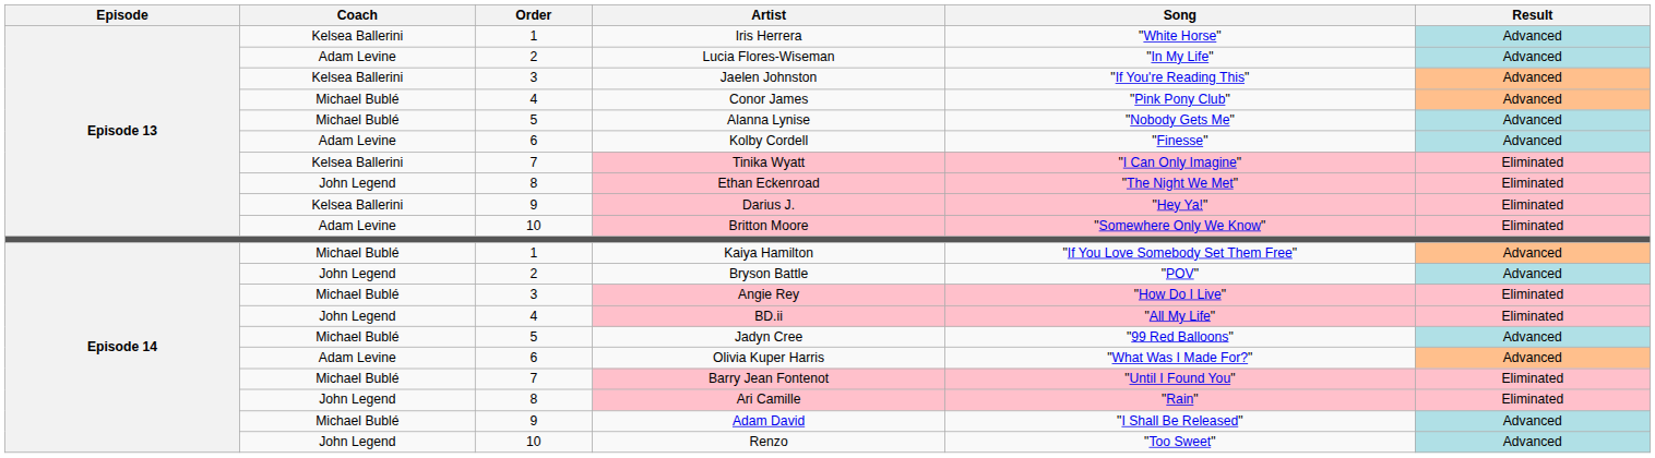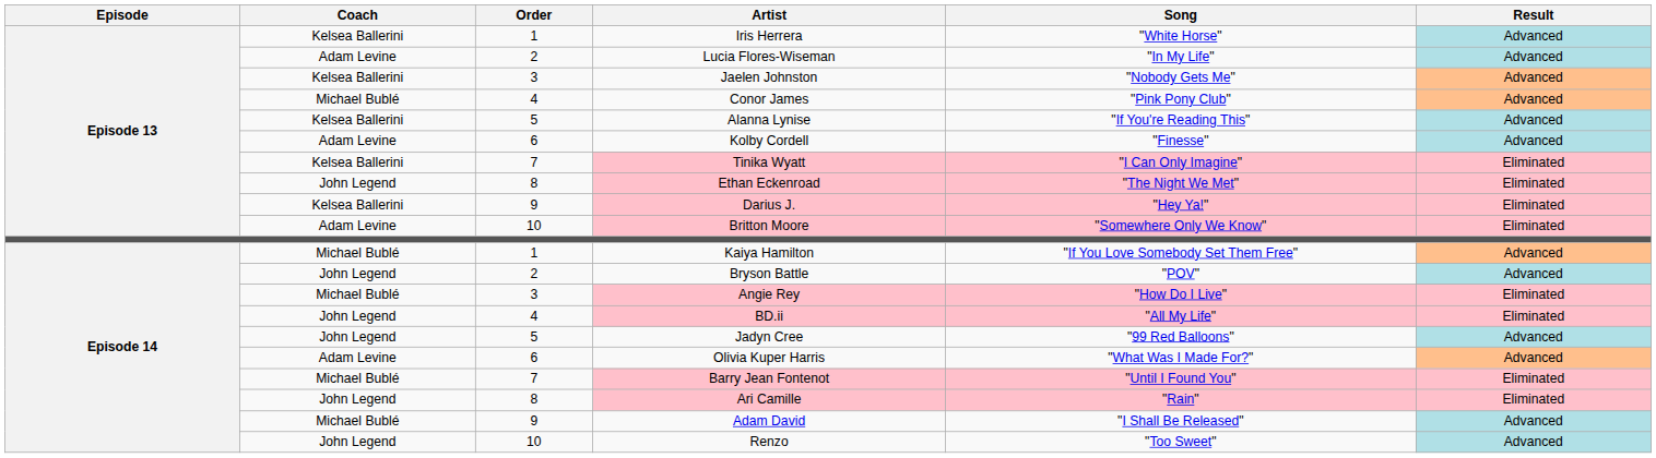 <table class="wikitable" style="text-align:center; width:100%">
 <tr>
 <th style="width:10%">Episode</th>
 <th style="width:10%">Coach</th>
 <th style="width:05%">Order</th>
 <th style="width:15%">Artist</th>
 <th style="width:20%">Song</th>
 <th style="width:10%">Result</th>
 </tr>
 <tr>
 <th rowspan="10">Episode 13<br></th>
 <td>Kelsea Ballerini</td>
 <td>1</td>
 <td>Iris Herrera</td>
 <td>"<a href='#'>White Horse</a>"</td>
 <td style="background:#B0E0E6">Advanced</td>
 </tr>
 <tr>
 <td>Adam Levine</td>
 <td>2</td>
 <td>Lucia Flores-Wiseman</td>
 <td>"<a href='#'>In My Life</a>"</td>
 <td style="background:#B0E0E6">Advanced</td>
 </tr>
 <tr>
 <td>Kelsea Ballerini</td>
 <td>3</td>
 <td>Jaelen Johnston</td>
-<td>"<a href='#'>If You're Reading This</a>"</td>
+<td>"<a href='#'>Nobody Gets Me</a>"</td>
 <td style="background:#FFBF8C">Advanced</td>
 </tr>
 <tr>
 <td>Michael Bublé</td>
 <td>4</td>
 <td>Conor James</td>
 <td>"<a href='#'>Pink Pony Club</a>"</td>
 <td style="background:#FFBF8C">Advanced</td>
 </tr>
 <tr>
-<td>Michael Bublé</td>
+<td>Kelsea Ballerini</td>
 <td>5</td>
 <td>Alanna Lynise</td>
-<td>"<a href='#'>Nobody Gets Me</a>"</td>
+<td>"<a href='#'>If You're Reading This</a>"</td>
 <td style="background:#B0E0E6">Advanced</td>
 </tr>
 <tr>
 <td>Adam Levine</td>
 <td>6</td>
 <td>Kolby Cordell</td>
 <td>"<a href='#'>Finesse</a>"</td>
 <td style="background:#B0E0E6">Advanced</td>
 </tr>
 <tr>
 <td>Kelsea Ballerini</td>
 <td>7</td>
 <td style="background:pink">Tinika Wyatt</td>
 <td style="background:pink">"<a href='#'>I Can Only Imagine</a>"</td>
 <td style="background:pink">Eliminated</td>
 </tr>
 <tr>
 <td>John Legend</td>
 <td>8</td>
 <td style="background:pink">Ethan Eckenroad</td>
 <td style="background:pink">"<a href='#'>The Night We Met</a>"</td>
 <td style="background:pink">Eliminated</td>
 </tr>
 <tr>
 <td>Kelsea Ballerini</td>
 <td>9</td>
 <td style="background:pink">Darius J.</td>
 <td style="background:pink">"<a href='#'>Hey Ya!</a>"</td>
 <td style="background:pink">Eliminated</td>
 </tr>
 <tr>
 <td>Adam Levine</td>
 <td>10</td>
 <td style="background:pink">Britton Moore</td>
 <td style="background:pink">"<a href='#'>Somewhere Only We Know</a>"</td>
 <td style="background:pink">Eliminated</td>
 </tr>
 <tr>
 <td colspan="6" style="background:#555"></td>
 </tr>
 <tr>
 <th rowspan="10">Episode 14<br></th>
 <td>Michael Bublé</td>
 <td>1</td>
 <td>Kaiya Hamilton</td>
 <td>"<a href='#'>If You Love Somebody Set Them Free</a>"</td>
 <td style="background:#FFBF8C">Advanced</td>
 </tr>
 <tr>
 <td>John Legend</td>
 <td>2</td>
 <td>Bryson Battle</td>
 <td>"<a href='#'>POV</a>"</td>
 <td style="background:#B0E0E6">Advanced</td>
 </tr>
 <tr>
 <td>Michael Bublé</td>
 <td>3</td>
 <td style="background:pink">Angie Rey</td>
 <td style="background:pink">"<a href='#'>How Do I Live</a>"</td>
 <td style="background:pink">Eliminated</td>
 </tr>
 <tr>
 <td>John Legend</td>
 <td>4</td>
 <td style="background:pink">BD.ii</td>
 <td style="background:pink">"<a href='#'>All My Life</a>"</td>
 <td style="background:pink">Eliminated</td>
 </tr>
 <tr>
-<td>Michael Bublé</td>
+<td>John Legend</td>
 <td>5</td>
 <td>Jadyn Cree</td>
 <td>"<a href='#'>99 Red Balloons</a>"</td>
 <td style="background:#B0E0E6">Advanced</td>
 </tr>
 <tr>
 <td>Adam Levine</td>
 <td>6</td>
 <td>Olivia Kuper Harris</td>
 <td>"<a href='#'>What Was I Made For?</a>"</td>
 <td style="background:#FFBF8C">Advanced</td>
 </tr>
 <tr>
 <td>Michael Bublé</td>
 <td>7</td>
 <td style="background:pink">Barry Jean Fontenot</td>
 <td style="background:pink">"<a href='#'>Until I Found You</a>"</td>
 <td style="background:pink">Eliminated</td>
 </tr>
 <tr>
 <td>John Legend</td>
 <td>8</td>
 <td style="background:pink">Ari Camille</td>
 <td style="background:pink">"<a href='#'>Rain</a>"</td>
 <td style="background:pink">Eliminated</td>
 </tr>
 <tr>
 <td>Michael Bublé</td>
 <td>9</td>
 <td><a href='#'>Adam David</a></td>
 <td>"<a href='#'>I Shall Be Released</a>"</td>
 <td style="background:#B0E0E6">Advanced</td>
 </tr>
 <tr>
 <td>John Legend</td>
 <td>10</td>
 <td>Renzo</td>
 <td>"<a href='#'>Too Sweet</a>"</td>
 <td style="background:#B0E0E6">Advanced</td>
 </tr>
 </table>
